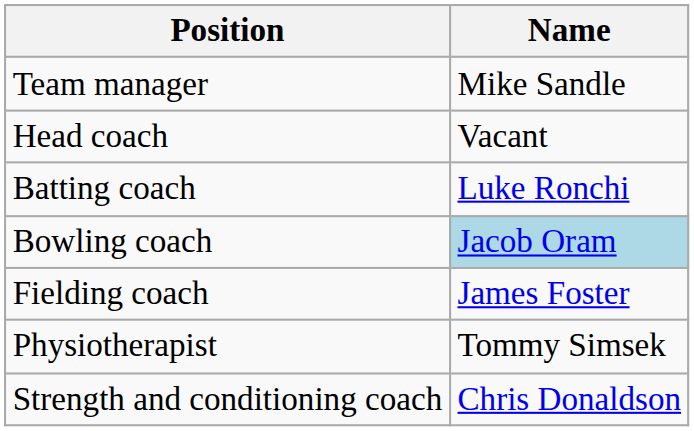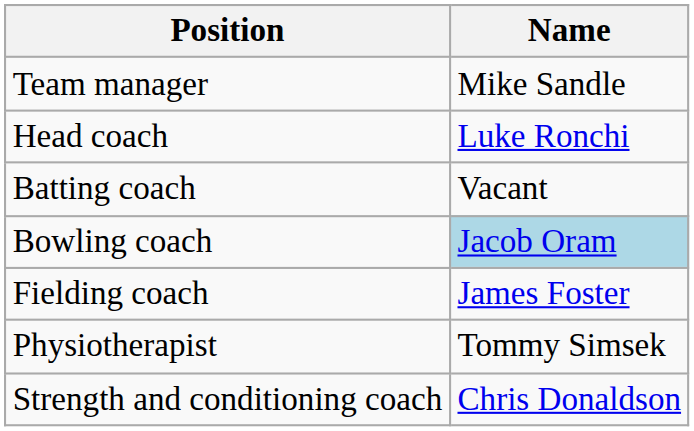 <table class="wikitable">
 <tr>
 <th>Position</th>
 <th>Name</th>
 </tr>
 <tr>
 <td>Team manager</td>
 <td>Mike Sandle</td>
 </tr>
 <tr>
 <td>Head coach</td>
-<td>Vacant</td>
+<td><a href='#'>Luke Ronchi</a></td>
 </tr>
 <tr>
 <td>Batting coach</td>
-<td><a href='#'>Luke Ronchi</a></td>
+<td>Vacant</td>
 </tr>
 <tr>
 <td>Bowling coach</td>
 <td style="background: lightblue;"><a href='#'>Jacob Oram</a></td>
 </tr>
 <tr>
 <td>Fielding coach</td>
 <td><a href='#'>James Foster</a></td>
 </tr>
 <tr>
 <td>Physiotherapist</td>
 <td>Tommy Simsek</td>
 </tr>
 <tr>
 <td>Strength and conditioning coach</td>
 <td><a href='#'>Chris Donaldson</a></td>
 </tr>
 </table>
